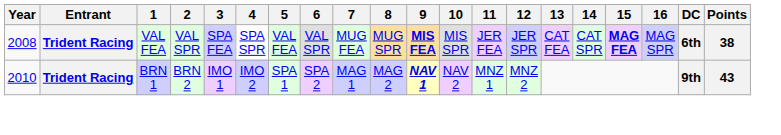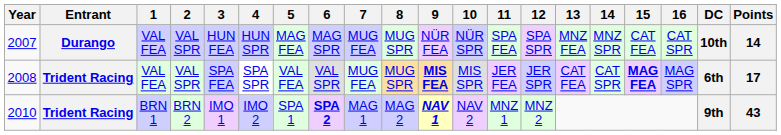 <table class="wikitable" style="text-align:center; font-size:85%">
 <tr>
 <th>Year</th>
 <th>Entrant</th>
 <th>1</th>
 <th>2</th>
 <th>3</th>
 <th>4</th>
 <th>5</th>
 <th>6</th>
 <th>7</th>
 <th>8</th>
 <th>9</th>
 <th>10</th>
 <th>11</th>
 <th>12</th>
 <th>13</th>
 <th>14</th>
 <th>15</th>
 <th>16</th>
 <th>DC</th>
 <th>Points</th>
 </tr>
 <tr>
+<td><a href='#'>2007</a></td>
+<th><a href='#'>Durango</a></th>
+<td style="background:#CFCFFF;"><a href='#'>VAL<br>FEA</a><br></td>
+<td style="background:#CFCFFF;"><a href='#'>VAL<br>SPR</a><br></td>
+<td style="background:#CFCFFF;"><a href='#'>HUN<br>FEA</a><br></td>
+<td style="background:#CFCFFF;"><a href='#'>HUN<br>SPR</a><br></td>
+<td style="background:#DFFFDF;"><a href='#'>MAG<br>FEA</a><br></td>
+<td style="background:#CFCFFF;"><a href='#'>MAG<br>SPR</a><br></td>
+<td style="background:#CFCFFF;"><a href='#'>MUG<br>FEA</a><br></td>
+<td style="background:#DFFFDF;"><a href='#'>MUG<br>SPR</a><br></td>
+<td style="background:#EFCFFF;"><a href='#'>NÜR<br>FEA</a><br></td>
+<td style="background:#CFCFFF;"><a href='#'>NÜR<br>SPR</a><br></td>
+<td style="background:#DFFFDF;"><a href='#'>SPA<br>FEA</a><br></td>
+<td style="background:#EFCFFF;"><a href='#'>SPA<br>SPR</a><br></td>
+<td style="background:#DFFFDF;"><a href='#'>MNZ<br>FEA</a><br></td>
+<td style="background:#DFFFDF;"><a href='#'>MNZ<br>SPR</a><br></td>
+<td style="background:#DFFFDF;"><a href='#'>CAT<br>FEA</a><br></td>
+<td style="background:#DFFFDF;"><a href='#'>CAT<br>SPR</a><br></td>
+<th>10th</th>
+<th>14</th>
+</tr>
+<tr>
 <td><a href='#'>2008</a></td>
 <th nowrap><a href='#'>Trident Racing</a></th>
 <td style="background:#DFFFDF;"><a href='#'>VAL<br>FEA</a><br></td>
 <td style="background:#DFFFDF;"><a href='#'>VAL<br>SPR</a><br></td>
 <td style="background:#CFCFFF;"><a href='#'>SPA<br>FEA</a><br></td>
 <td style="background:#FFFFFF;"><a href='#'>SPA<br>SPR</a><br></td>
 <td style="background:#DFFFDF;"><a href='#'>VAL<br>FEA</a><br></td>
 <td style="background:#DFDFDF;"><a href='#'>VAL<br>SPR</a><br></td>
 <td style="background:#DFFFDF;"><a href='#'>MUG<br>FEA</a><br></td>
 <td style="background:#FFDF9F;"><a href='#'>MUG<br>SPR</a><br></td>
 <td style="background:#FFDF9F;"><strong><a href='#'>MIS<br>FEA</a></strong><br></td>
 <td style="background:#DFDFDF;"><a href='#'>MIS<br>SPR</a><br></td>
 <td style="background:#EFCFFF;"><a href='#'>JER<br>FEA</a><br></td>
 <td style="background:#CFCFFF;"><a href='#'>JER<br>SPR</a><br></td>
 <td style="background:#EFCFFF;"><a href='#'>CAT<br>FEA</a><br></td>
 <td style="background:#DFFFDF;"><a href='#'>CAT<br>SPR</a><br></td>
 <td style="background:#EFCFFF;"><strong><a href='#'>MAG<br>FEA</a><br></strong></td>
 <td style="background:#CFCFFF;"><a href='#'>MAG<br>SPR</a><br></td>
 <th>6th</th>
-<th>38</th>
+<th>17</th>
 </tr>
 <tr>
 <td><a href='#'>2010</a></td>
 <th nowrap><a href='#'>Trident Racing</a></th>
 <td style="background:#CFCFFF;"><a href='#'>BRN<br>1</a><br></td>
 <td style="background:#DFFFDF;"><a href='#'>BRN<br>2</a><br></td>
 <td style="background:#EFCFFF;"><a href='#'>IMO<br>1</a><br></td>
 <td style="background:#CFCFFF;"><a href='#'>IMO<br>2</a><br></td>
 <td style="background:#DFFFDF;"><a href='#'>SPA<br>1</a><br></td>
-<td style="background:#EFCFFF;"><a href='#'>SPA<br>2</a><br></td>
+<td style="background:#EFCFFF;"><strong><a href='#'>SPA<br>2</a><br></strong></td>
 <td style="background:#CFCFFF;"><a href='#'>MAG<br>1</a><br></td>
 <td style="background:#CFCFFF;"><a href='#'>MAG<br>2</a><br></td>
 <td style="background:#FFFFBF;"><strong><em><a href='#'>NAV<br>1</a></em></strong><br></td>
 <td style="background:#EFCFFF;"><a href='#'>NAV<br>2</a><br></td>
 <td style="background:#DFFFDF;"><a href='#'>MNZ<br>1</a><br></td>
 <td style="background:#DFFFDF;"><a href='#'>MNZ<br>2</a><br></td>
 <td colspan=4></td>
 <th>9th</th>
 <th>43</th>
 </tr>
 </table>
